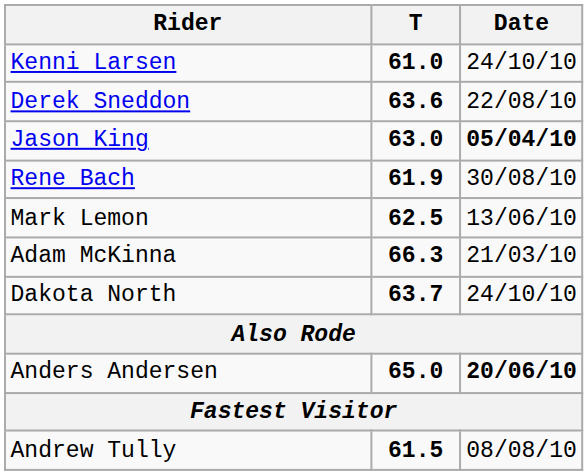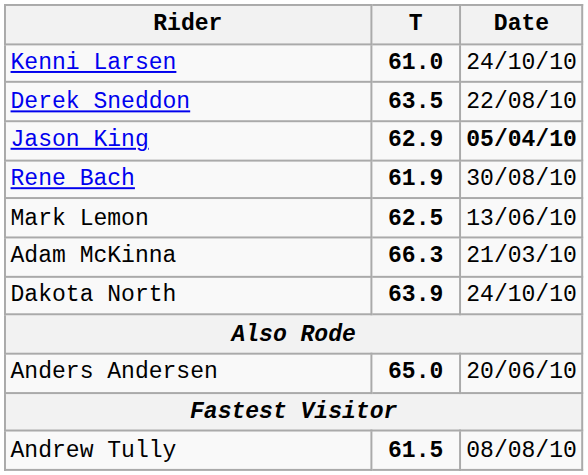 <table class="wikitable" style="background-color: #f9f9f9; font-size: 90%; text-align: center">
 <tr>
 <th width=180>Rider</th>
 <th width=40>T</th>
 <th width=40>Date</th>
 </tr>
 <tr>
 <td style="text-align:left"> <a href='#'>Kenni Larsen</a></td>
 <td><strong>61.0</strong></td>
 <td>24/10/10</td>
 </tr>
 <tr>
 <td style="text-align:left"> <a href='#'>Derek Sneddon</a></td>
-<td><strong>63.6</strong></td>
+<td><strong>63.5</strong></td>
 <td>22/08/10</td>
 </tr>
 <tr>
 <td style="text-align:left"> <a href='#'>Jason King</a></td>
-<td><strong>63.0</strong></td>
+<td><strong>62.9</strong></td>
 <td><strong>05/04/10</strong></td>
 </tr>
 <tr>
 <td style="text-align:left"> <a href='#'>Rene Bach</a></td>
 <td><strong>61.9</strong></td>
 <td>30/08/10</td>
 </tr>
 <tr>
 <td style="text-align:left"> Mark Lemon</td>
 <td><strong>62.5</strong></td>
 <td>13/06/10</td>
 </tr>
 <tr>
 <td style="text-align:left"> Adam McKinna</td>
 <td><strong>66.3</strong></td>
 <td>21/03/10</td>
 </tr>
 <tr>
 <td style="text-align:left"> Dakota North</td>
-<td><strong>63.7</strong></td>
+<td><strong>63.9</strong></td>
 <td>24/10/10</td>
 </tr>
 <tr>
 <th colspan="9"><em>Also Rode</em></th>
 </tr>
 <tr>
 <td style="text-align:left"> Anders Andersen</td>
 <td><strong>65.0</strong></td>
-<td><strong>20/06/10</strong></td>
+<td>20/06/10</td>
 </tr>
 <tr>
 <th colspan="9"><em>Fastest Visitor</em></th>
 </tr>
 <tr>
 <td style="text-align:left"> Andrew Tully</td>
 <td><strong>61.5</strong></td>
 <td>08/08/10</td>
 </tr>
 </table>
